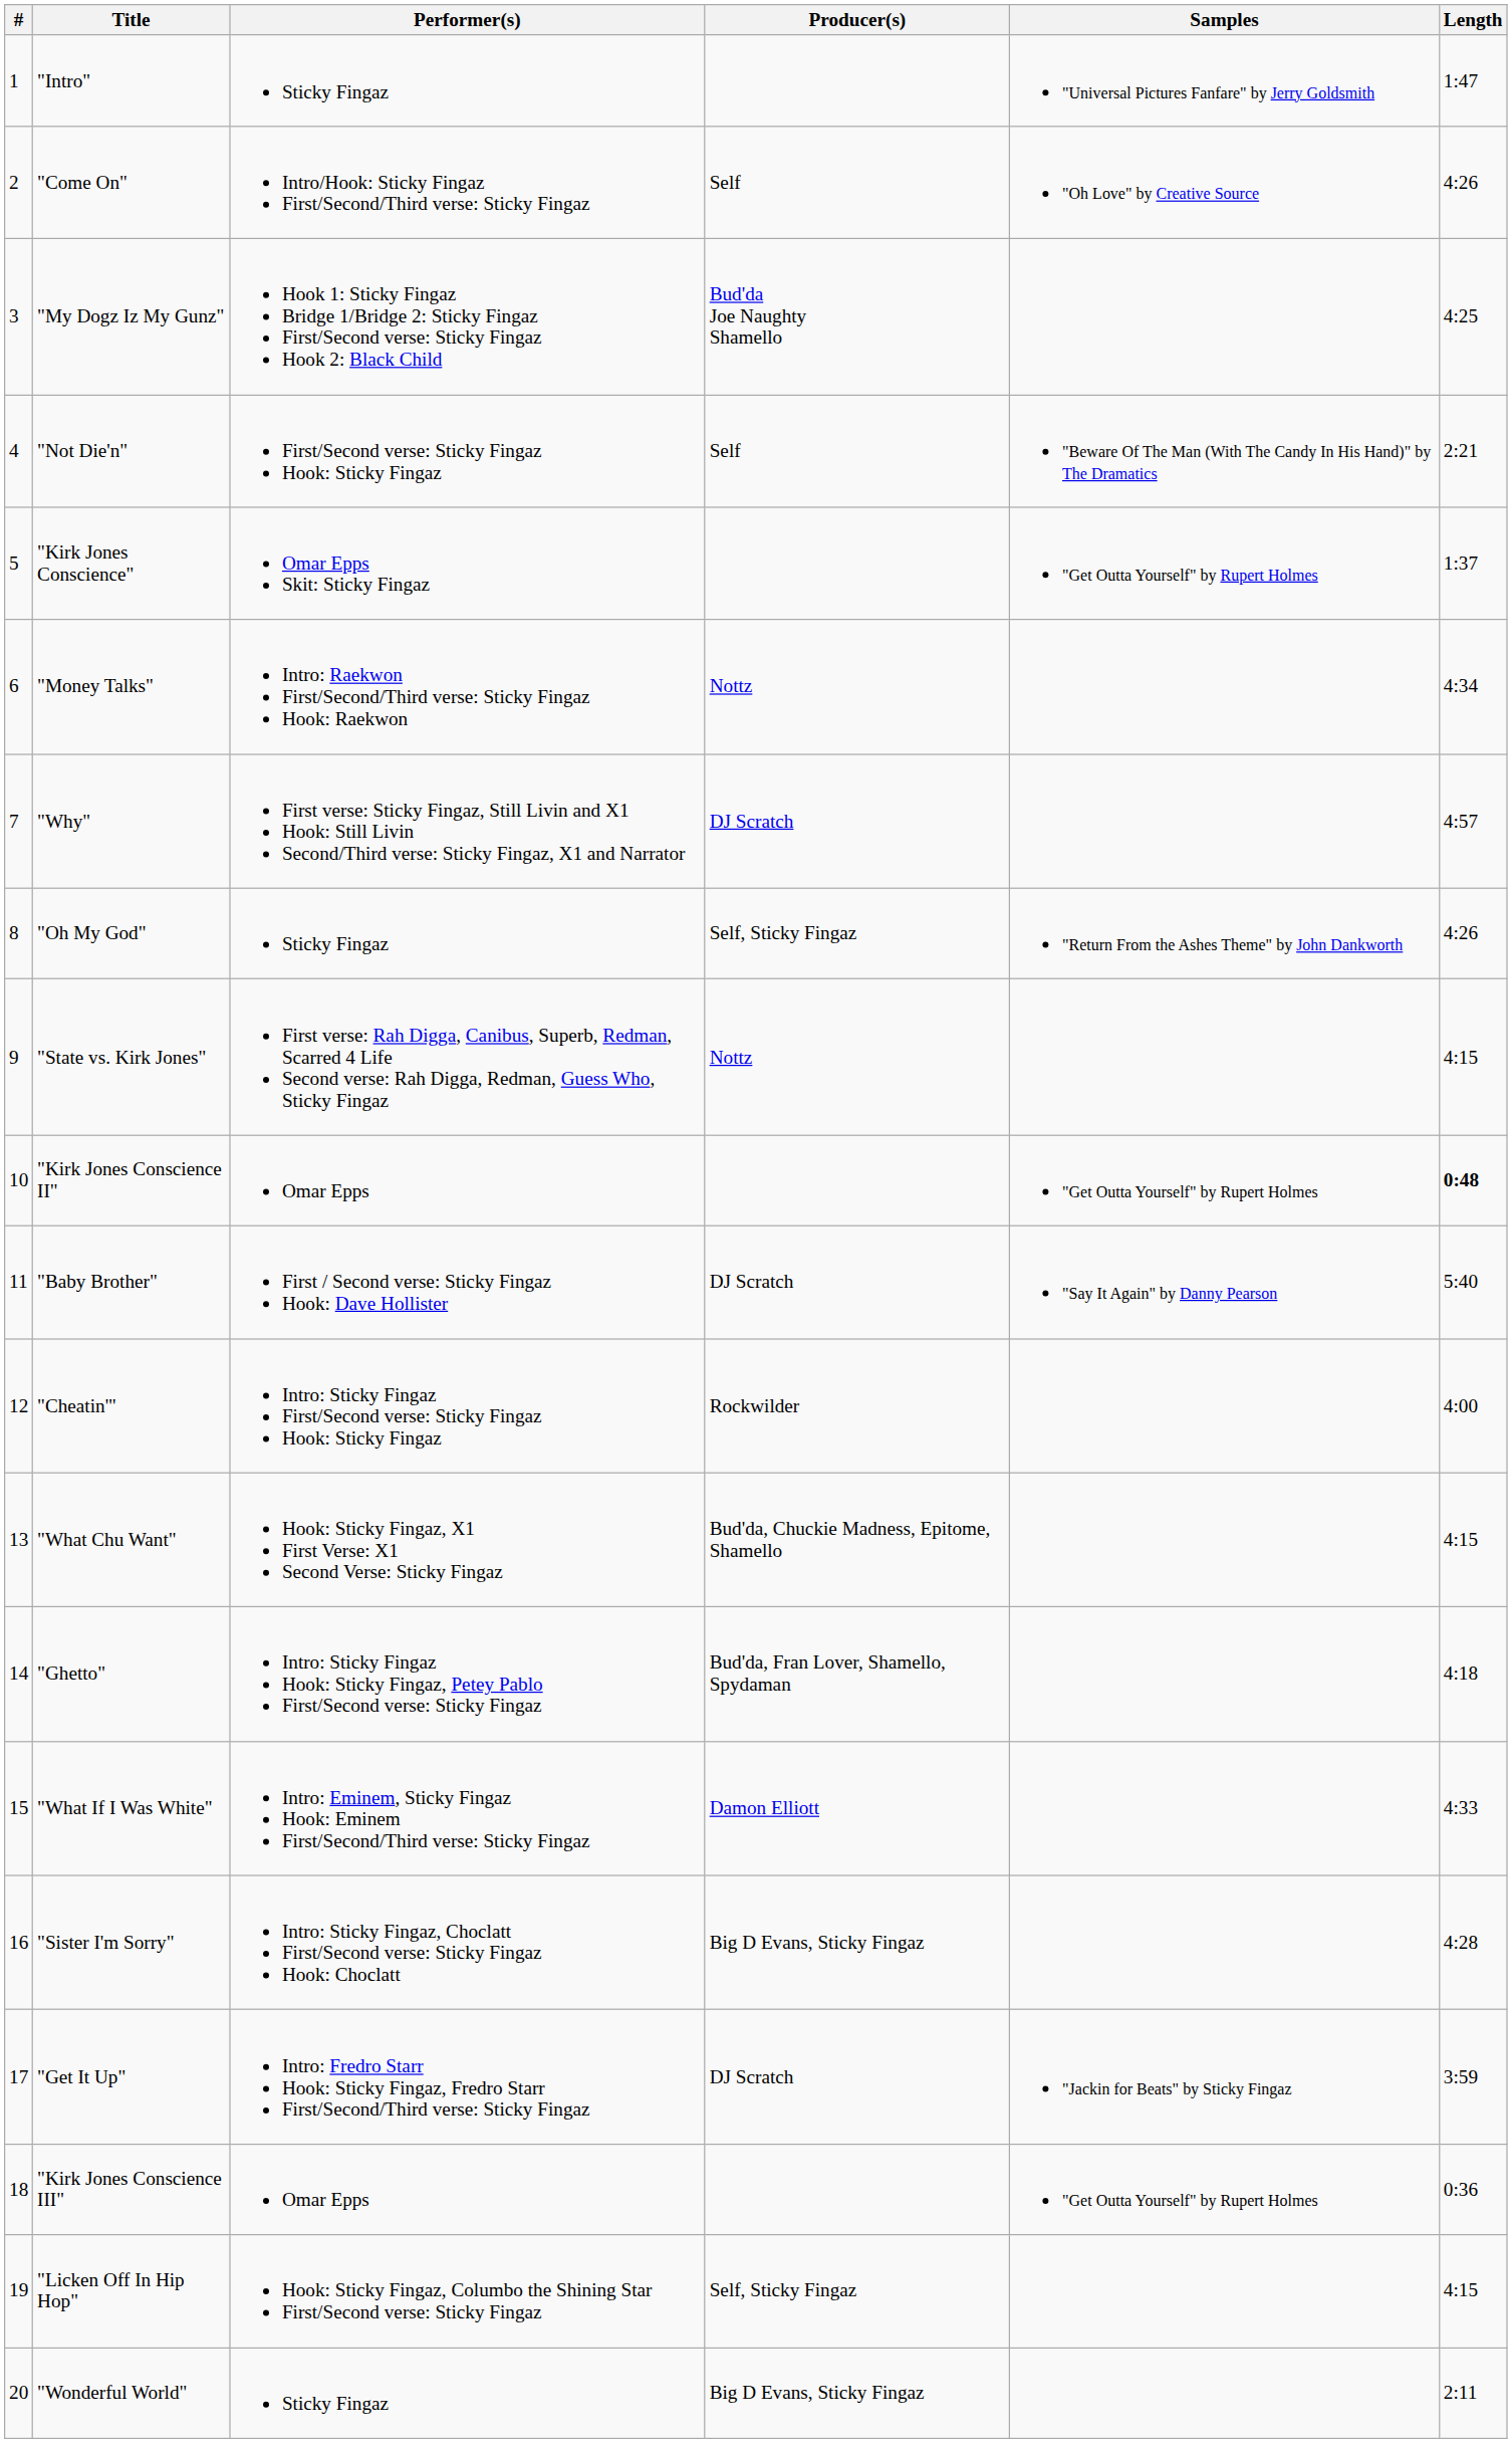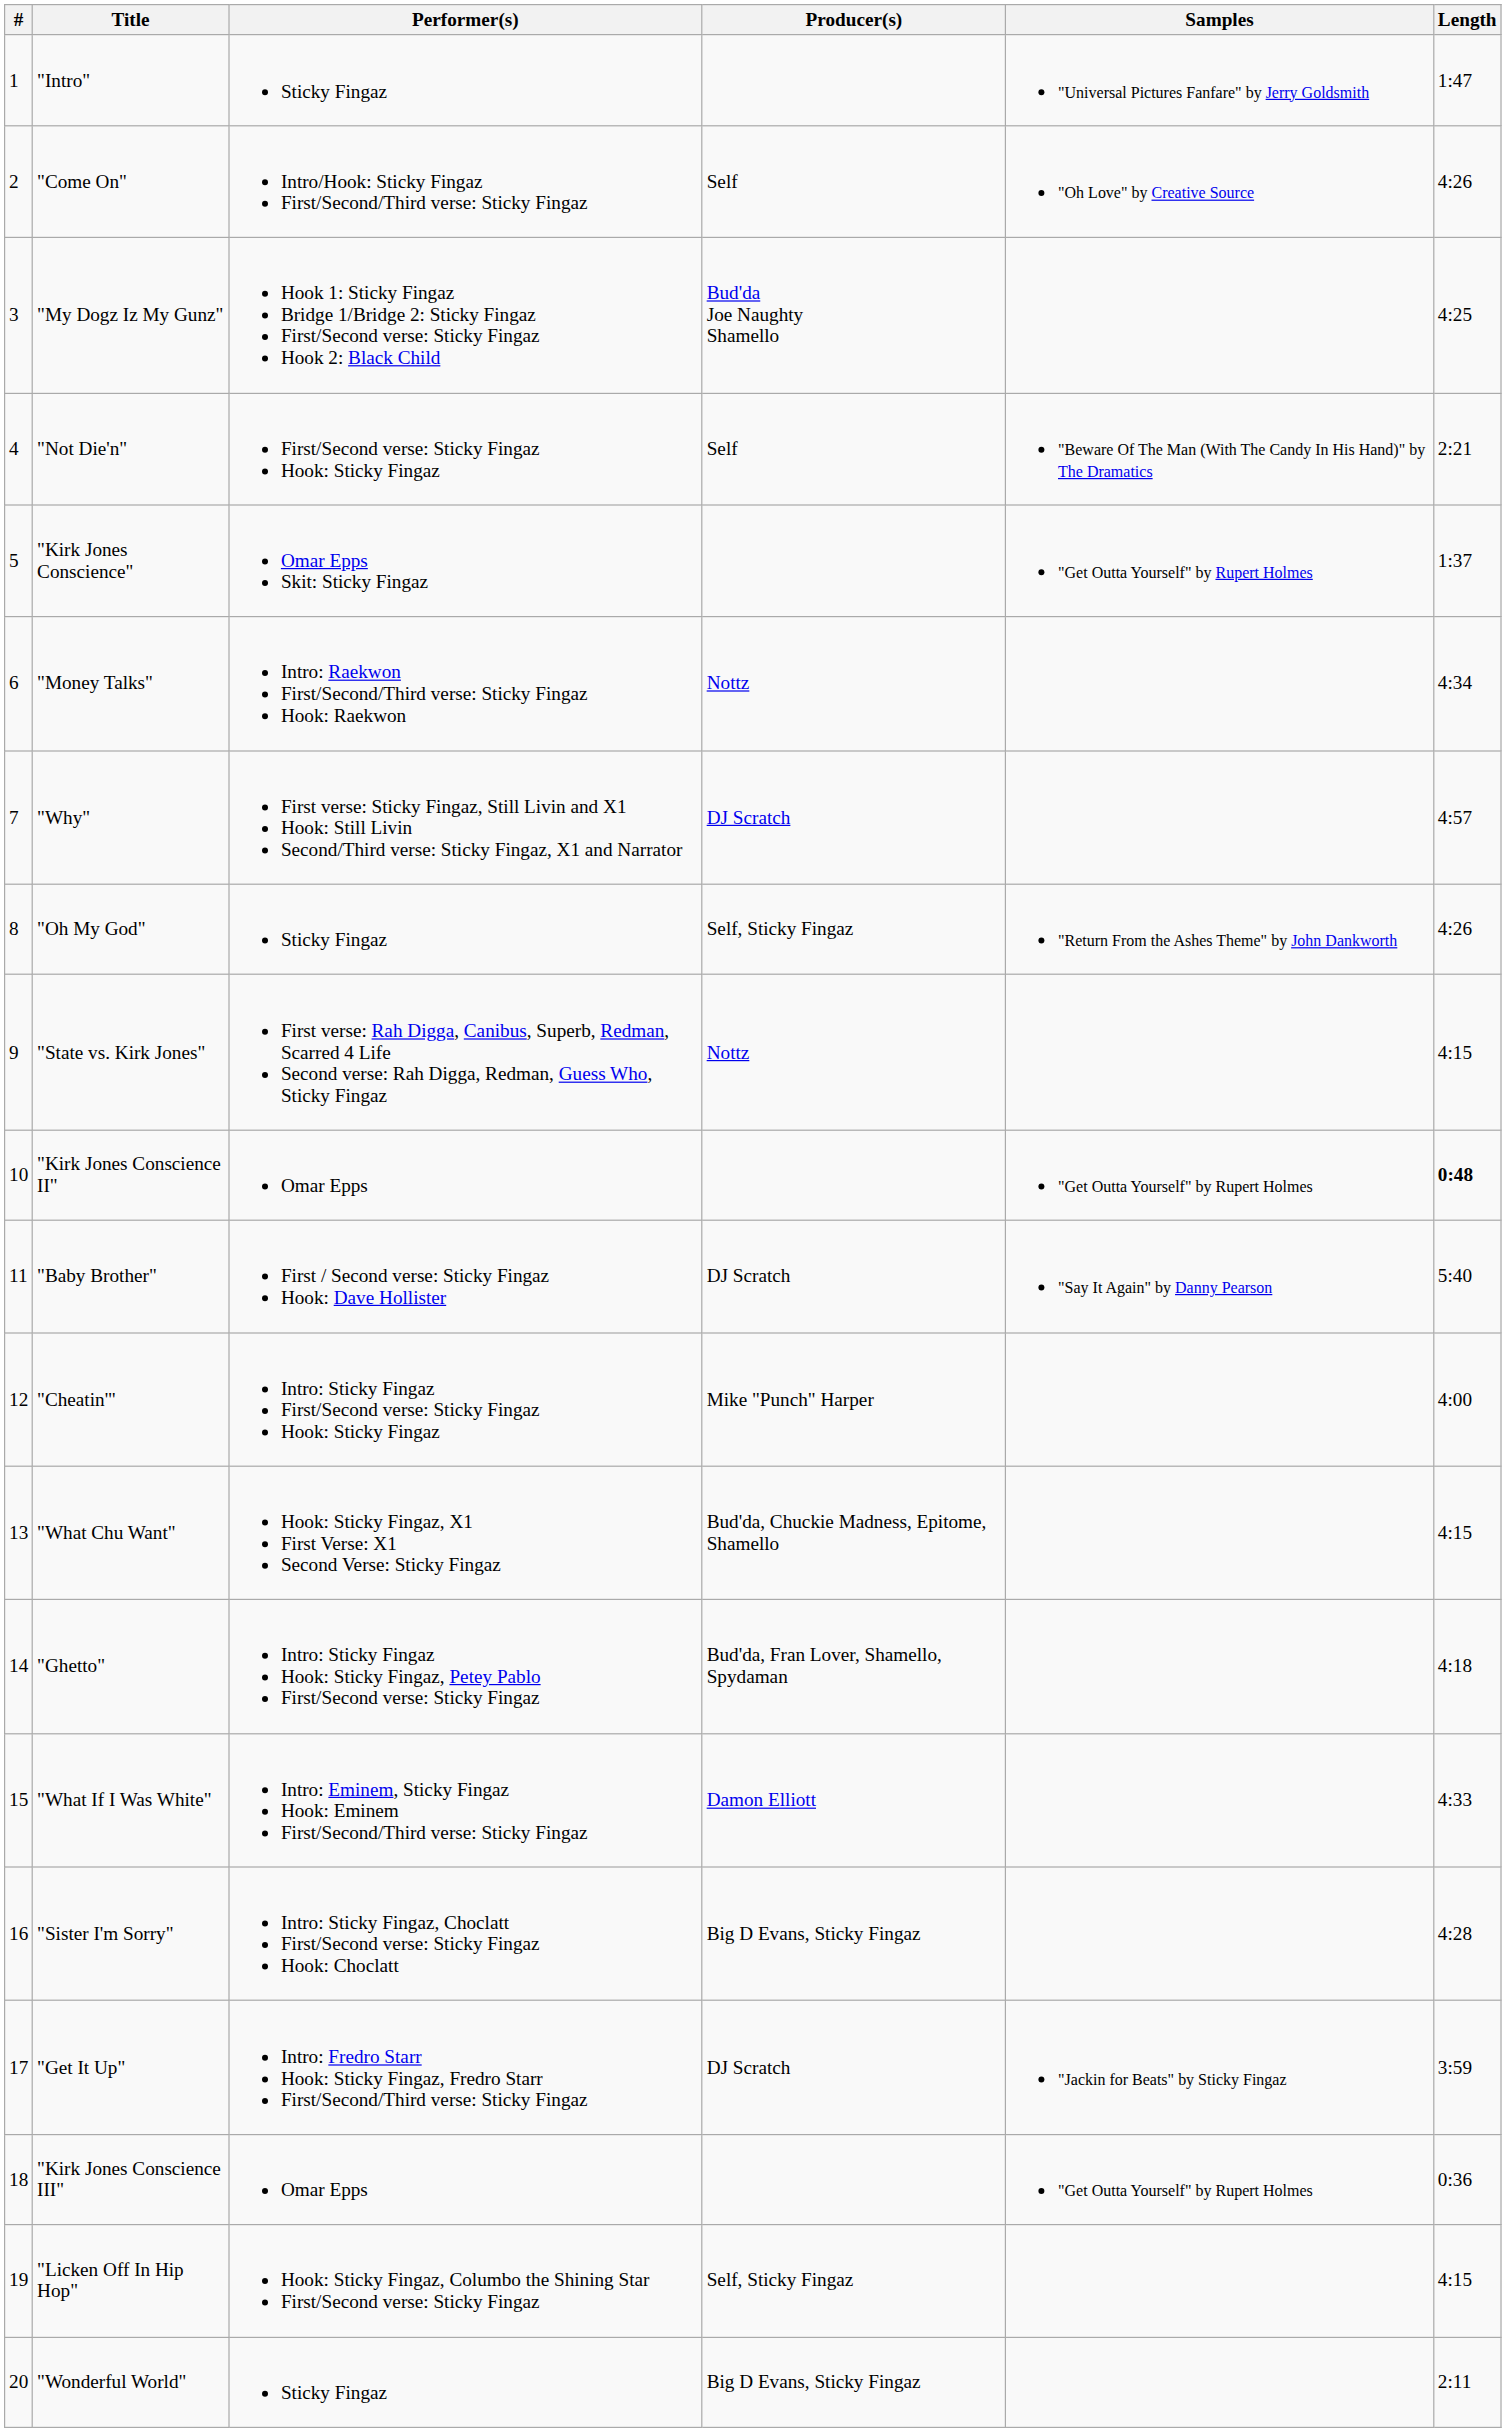 <table class="wikitable">
 <tr>
 <th>#</th>
 <th>Title</th>
 <th>Performer(s)</th>
 <th>Producer(s)</th>
 <th>Samples</th>
 <th>Length</th>
 </tr>
 <tr>
 <td>1</td>
 <td>"Intro"</td>
 <td><br><ul><li>Sticky Fingaz</li></ul></td>
 <td></td>
 <td><br><ul><li><small>"Universal Pictures Fanfare" by <a href='#'>Jerry Goldsmith</a></small></li></ul></td>
 <td>1:47</td>
 </tr>
 <tr>
 <td>2</td>
 <td>"Come On"</td>
 <td><br><ul><li>Intro/Hook: Sticky Fingaz</li><li>First/Second/Third verse: Sticky Fingaz</li></ul></td>
 <td>Self<br></td>
 <td><br><ul><li><small>"Oh Love" by <a href='#'>Creative Source</a></small></li></ul></td>
 <td>4:26</td>
 </tr>
 <tr>
 <td>3</td>
 <td>"My Dogz Iz My Gunz"</td>
 <td><br><ul><li>Hook 1: Sticky Fingaz</li><li>Bridge 1/Bridge 2: Sticky Fingaz</li><li>First/Second verse: Sticky Fingaz</li><li>Hook 2: <a href='#'>Black Child</a></li></ul></td>
 <td><a href='#'>Bud'da</a><br>Joe Naughty<br>Shamello</td>
 <td><small></small></td>
 <td>4:25</td>
 </tr>
 <tr>
 <td>4</td>
 <td>"Not Die'n"</td>
 <td><br><ul><li>First/Second verse: Sticky Fingaz</li><li>Hook: Sticky Fingaz</li></ul></td>
 <td>Self</td>
 <td><br><ul><li><small>"Beware Of The Man (With The Candy In His Hand)" by <a href='#'>The Dramatics</a></small></li></ul></td>
 <td>2:21</td>
 </tr>
 <tr>
 <td>5</td>
 <td>"Kirk Jones Conscience"</td>
 <td><br><ul><li><a href='#'>Omar Epps</a></li><li>Skit: Sticky Fingaz</li></ul></td>
 <td></td>
 <td><br><ul><li><small>"Get Outta Yourself" by <a href='#'>Rupert Holmes</a></small></li></ul></td>
 <td>1:37</td>
 </tr>
 <tr>
 <td>6</td>
 <td>"Money Talks"</td>
 <td><br><ul><li>Intro: <a href='#'>Raekwon</a></li><li>First/Second/Third verse: Sticky Fingaz</li><li>Hook: Raekwon</li></ul></td>
 <td><a href='#'>Nottz</a></td>
 <td><small></small></td>
 <td>4:34</td>
 </tr>
 <tr>
 <td>7</td>
 <td>"Why"</td>
 <td><br><ul><li>First verse: Sticky Fingaz, Still Livin and X1</li><li>Hook: Still Livin</li><li>Second/Third verse: Sticky Fingaz, X1 and Narrator</li></ul></td>
 <td><a href='#'>DJ Scratch</a></td>
 <td><small></small></td>
 <td>4:57</td>
 </tr>
 <tr>
 <td>8</td>
 <td>"Oh My God"</td>
 <td><br><ul><li>Sticky Fingaz</li></ul></td>
 <td>Self, Sticky Fingaz</td>
 <td><br><ul><li><small>"Return From the Ashes Theme" by <a href='#'>John Dankworth</a></small></li></ul></td>
 <td>4:26</td>
 </tr>
 <tr>
 <td>9</td>
 <td>"State vs. Kirk Jones"</td>
 <td><br><ul><li>First verse: <a href='#'>Rah Digga</a>, <a href='#'>Canibus</a>, Superb, <a href='#'>Redman</a>, Scarred 4 Life</li><li>Second verse: Rah Digga, Redman, <a href='#'>Guess Who</a>, Sticky Fingaz</li></ul></td>
 <td><a href='#'>Nottz</a></td>
 <td><small></small></td>
 <td>4:15</td>
 </tr>
 <tr>
 <td>10</td>
 <td>"Kirk Jones Conscience II"</td>
 <td><br><ul><li>Omar Epps</li></ul></td>
 <td></td>
 <td><br><ul><li><small>"Get Outta Yourself" by Rupert Holmes</small></li></ul></td>
 <td><strong>0:48</strong></td>
 </tr>
 <tr>
 <td>11</td>
 <td>"Baby Brother"</td>
 <td><br><ul><li>First / Second verse: Sticky Fingaz</li><li>Hook: <a href='#'>Dave Hollister</a></li></ul></td>
 <td>DJ Scratch</td>
 <td><br><ul><li><small>"Say It Again" by <a href='#'>Danny Pearson</a></small></li></ul></td>
 <td>5:40</td>
 </tr>
 <tr>
 <td>12</td>
 <td>"Cheatin'"</td>
 <td><br><ul><li>Intro: Sticky Fingaz</li><li>First/Second verse: Sticky Fingaz</li><li>Hook: Sticky Fingaz</li></ul></td>
-<td>Rockwilder</td>
+<td>Mike "Punch" Harper</td>
 <td><small></small></td>
 <td>4:00</td>
 </tr>
 <tr>
 <td>13</td>
 <td>"What Chu Want"</td>
 <td><br><ul><li>Hook: Sticky Fingaz, X1</li><li>First Verse: X1</li><li>Second Verse: Sticky Fingaz</li></ul></td>
 <td>Bud'da, Chuckie Madness, Epitome, Shamello</td>
 <td><small></small></td>
 <td>4:15</td>
 </tr>
 <tr>
 <td>14</td>
 <td>"Ghetto"</td>
 <td><br><ul><li>Intro: Sticky Fingaz</li><li>Hook: Sticky Fingaz, <a href='#'>Petey Pablo</a></li><li>First/Second verse: Sticky Fingaz</li></ul></td>
 <td>Bud'da, Fran Lover, Shamello, Spydaman</td>
 <td><small></small></td>
 <td>4:18</td>
 </tr>
 <tr>
 <td>15</td>
 <td>"What If I Was White"</td>
 <td><br><ul><li>Intro: <a href='#'>Eminem</a>, Sticky Fingaz</li><li>Hook: Eminem</li><li>First/Second/Third verse: Sticky Fingaz</li></ul></td>
 <td><a href='#'>Damon Elliott</a></td>
 <td><small></small></td>
 <td>4:33</td>
 </tr>
 <tr>
 <td>16</td>
 <td>"Sister I'm Sorry"</td>
 <td><br><ul><li>Intro: Sticky Fingaz, Choclatt</li><li>First/Second verse: Sticky Fingaz</li><li>Hook: Choclatt</li></ul></td>
 <td>Big D Evans, Sticky Fingaz</td>
 <td><small></small></td>
 <td>4:28</td>
 </tr>
 <tr>
 <td>17</td>
 <td>"Get It Up"</td>
 <td><br><ul><li>Intro: <a href='#'>Fredro Starr</a></li><li>Hook: Sticky Fingaz, Fredro Starr</li><li>First/Second/Third verse: Sticky Fingaz</li></ul></td>
 <td>DJ Scratch</td>
 <td><br><ul><li><small>"Jackin for Beats" by Sticky Fingaz</small></li></ul></td>
 <td>3:59</td>
 </tr>
 <tr>
 <td>18</td>
 <td>"Kirk Jones Conscience III"</td>
 <td><br><ul><li>Omar Epps</li></ul></td>
 <td></td>
 <td><br><ul><li><small>"Get Outta Yourself" by Rupert Holmes</small></li></ul></td>
 <td>0:36</td>
 </tr>
 <tr>
 <td>19</td>
 <td>"Licken Off In Hip Hop"</td>
 <td><br><ul><li>Hook: Sticky Fingaz, Columbo the Shining Star</li><li>First/Second verse: Sticky Fingaz</li></ul></td>
 <td>Self, Sticky Fingaz</td>
 <td><small></small></td>
 <td>4:15</td>
 </tr>
 <tr>
 <td>20</td>
 <td>"Wonderful World"</td>
 <td><br><ul><li>Sticky Fingaz</li></ul></td>
 <td>Big D Evans, Sticky Fingaz</td>
 <td></td>
 <td>2:11</td>
 </tr>
 </table>
